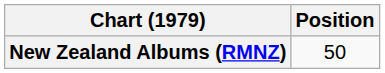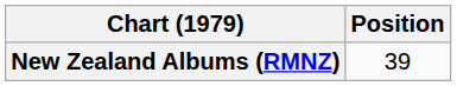 <table class="wikitable plainrowheaders" style="text-align:center">
 <tr>
 <th scope="col">Chart (1979)</th>
 <th scope="col">Position</th>
 </tr>
 <tr>
 <th scope="row">New Zealand Albums (<a href='#'>RMNZ</a>)</th>
-<td>50</td>
+<td>39</td>
 </tr>
 </table>
